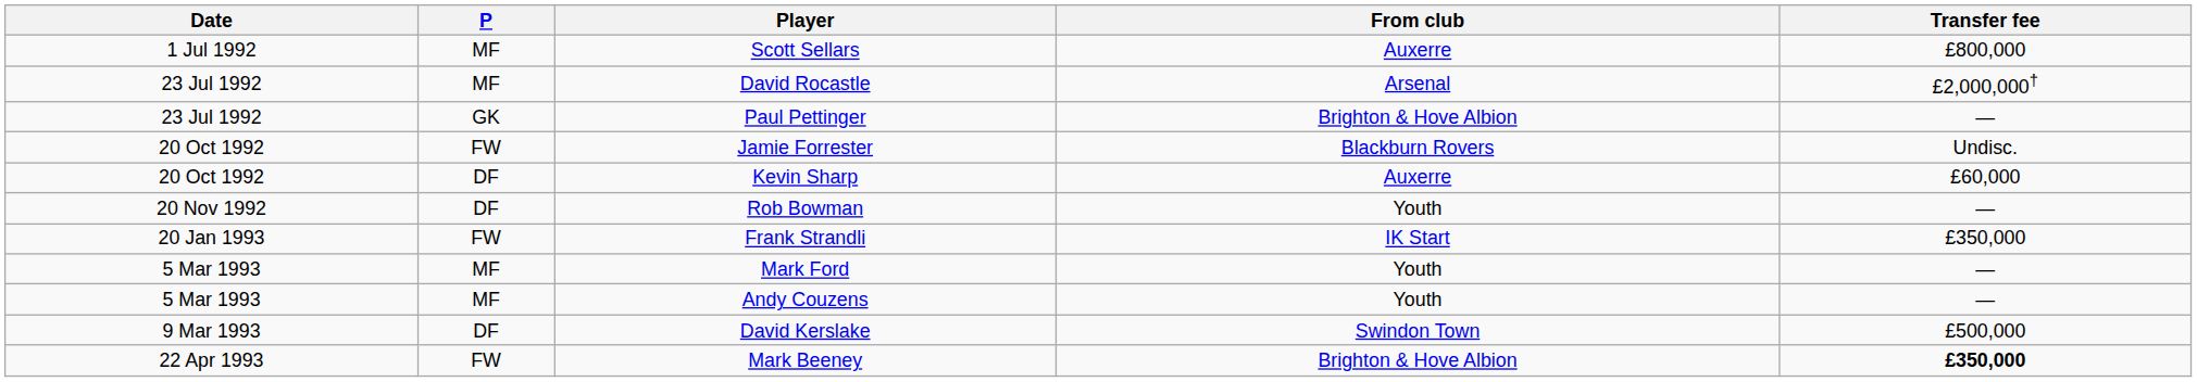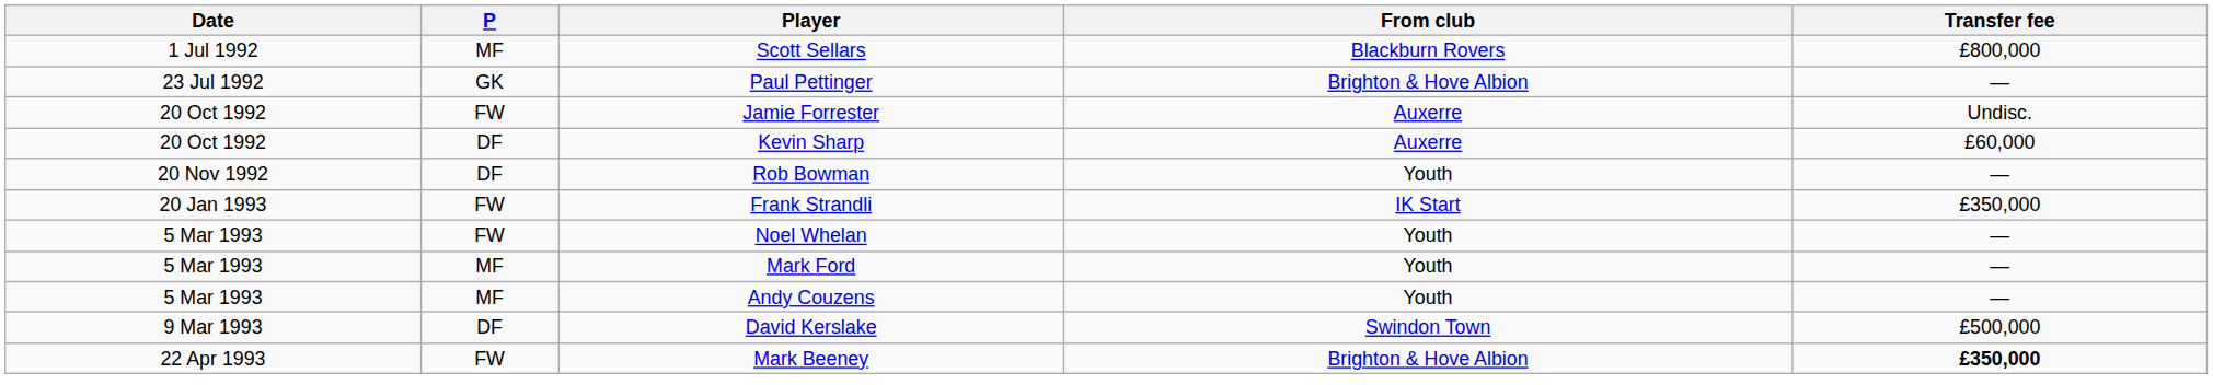 <table class="wikitable sortable" style="width:97%; text-align:center;font-size:85%;">
 <tr>
 <th>Date</th>
 <th><a href='#'>P</a></th>
 <th>Player</th>
 <th>From club</th>
 <th>Transfer fee</th>
 </tr>
 <tr>
 <td>1 Jul 1992</td>
 <td>MF</td>
 <td> <a href='#'>Scott Sellars</a></td>
-<td> <a href='#'>Auxerre</a></td>
+<td> <a href='#'>Blackburn Rovers</a></td>
 <td>£800,000</td>
-</tr>
-<tr>
-<td>23 Jul 1992</td>
-<td>MF</td>
-<td> <a href='#'>David Rocastle</a></td>
-<td> <a href='#'>Arsenal</a></td>
-<td>£2,000,000<sup>†</sup></td>
 </tr>
 <tr>
 <td>23 Jul 1992</td>
 <td>GK</td>
 <td> <a href='#'>Paul Pettinger</a></td>
 <td> <a href='#'>Brighton & Hove Albion</a></td>
 <td>—</td>
 </tr>
 <tr>
 <td>20 Oct 1992</td>
 <td>FW</td>
 <td> <a href='#'>Jamie Forrester</a></td>
-<td> <a href='#'>Blackburn Rovers</a></td>
+<td> <a href='#'>Auxerre</a></td>
 <td>Undisc.</td>
 </tr>
 <tr>
 <td>20 Oct 1992</td>
 <td>DF</td>
 <td> <a href='#'>Kevin Sharp</a></td>
 <td> <a href='#'>Auxerre</a></td>
 <td>£60,000</td>
 </tr>
 <tr>
 <td>20 Nov 1992</td>
 <td>DF</td>
 <td> <a href='#'>Rob Bowman</a></td>
 <td>Youth</td>
 <td>—</td>
 </tr>
 <tr>
 <td>20 Jan 1993</td>
 <td>FW</td>
 <td> <a href='#'>Frank Strandli</a></td>
 <td> <a href='#'>IK Start</a></td>
 <td>£350,000</td>
+</tr>
+<tr>
+<td>5 Mar 1993</td>
+<td>FW</td>
+<td> <a href='#'>Noel Whelan</a></td>
+<td>Youth</td>
+<td>—</td>
 </tr>
 <tr>
 <td>5 Mar 1993</td>
 <td>MF</td>
 <td> <a href='#'>Mark Ford</a></td>
 <td>Youth</td>
 <td>—</td>
 </tr>
 <tr>
 <td>5 Mar 1993</td>
 <td>MF</td>
 <td> <a href='#'>Andy Couzens</a></td>
 <td>Youth</td>
 <td>—</td>
 </tr>
 <tr>
 <td>9 Mar 1993</td>
 <td>DF</td>
 <td> <a href='#'>David Kerslake</a></td>
 <td> <a href='#'>Swindon Town</a></td>
 <td>£500,000</td>
 </tr>
 <tr>
 <td>22 Apr 1993</td>
 <td>FW</td>
 <td> <a href='#'>Mark Beeney</a></td>
 <td> <a href='#'>Brighton & Hove Albion</a></td>
 <td><strong>£350,000</strong></td>
 </tr>
 </table>
